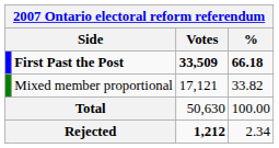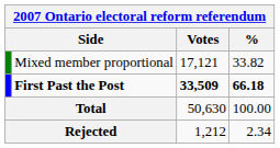 <table class="wikitable" style="font-size: 95%; clear:both">
 <tr style="background:#e9e9e9;">
 <th colspan=4><a href='#'>2007 Ontario electoral reform referendum</a></th>
 </tr>
 <tr style="background:#e9e9e9;">
 <th colspan=2 style="width: 130px">Side</th>
 <th style="width: 50px">Votes</th>
 <th style="width: 40px">%</th>
 </tr>
 <tr>
+<td style="background:green;"></td>
+<td>Mixed member proportional</td>
+<td>17,121</td>
+<td>33.82</td>
+</tr>
+<tr>
 <td style="background:blue;"></td>
 <td><strong>First Past the Post</strong></td>
 <td><strong>33,509</strong></td>
 <td><strong>66.18</strong></td>
-</tr>
-<tr>
-<td style="background:green;"></td>
-<td>Mixed member proportional</td>
-<td>17,121</td>
-<td>33.82</td>
 </tr>
 <tr>
 <th colspan=2>Total</th>
 <td align="right">50,630</td>
 <td align="right">100.00</td>
 </tr>
 <tr>
 <th colspan=2>Rejected</th>
-<td align="right"><strong>1,212</strong></td>
+<td align="right">1,212</td>
 <td align="right">2.34</td>
 </tr>
 </table>
